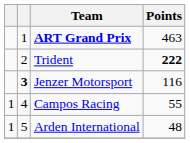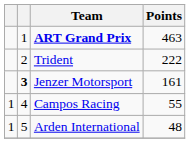 <table class="wikitable" style="font-size: 85%;">
 <tr>
 <th></th>
 <th></th>
 <th>Team</th>
 <th>Points</th>
 </tr>
 <tr>
 <td></td>
 <td align="center">1</td>
 <td> <strong><a href='#'>ART Grand Prix</a></strong></td>
 <td align="right">463</td>
 </tr>
 <tr>
 <td></td>
 <td align="center">2</td>
 <td> <a href='#'>Trident</a></td>
-<td align="right"><strong>222</strong></td>
+<td align="right">222</td>
 </tr>
 <tr>
 <td></td>
 <td align="center"><strong>3</strong></td>
 <td> <a href='#'>Jenzer Motorsport</a></td>
-<td align="right">116</td>
+<td align="right">161</td>
 </tr>
 <tr>
 <td> 1</td>
 <td align="center">4</td>
 <td> <a href='#'>Campos Racing</a></td>
 <td align="right">55</td>
 </tr>
 <tr>
 <td> 1</td>
 <td align="center">5</td>
 <td> <a href='#'>Arden International</a></td>
 <td align="right">48</td>
 </tr>
 <tr>
 </tr>
 </table>
